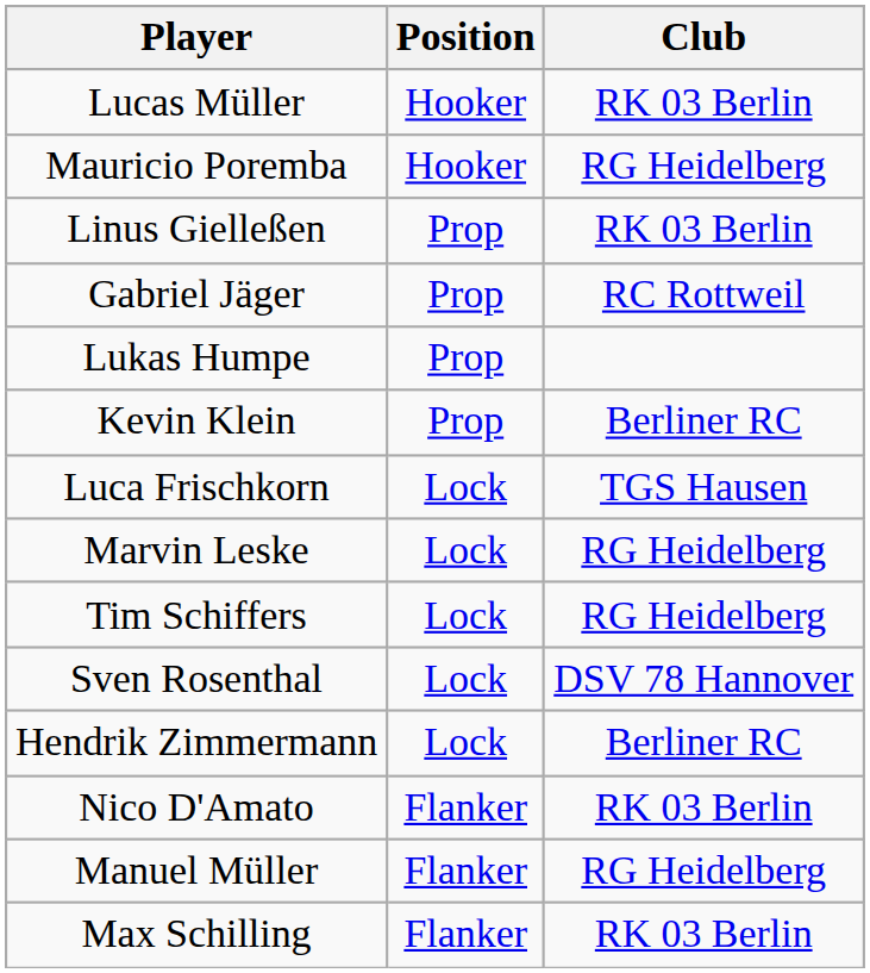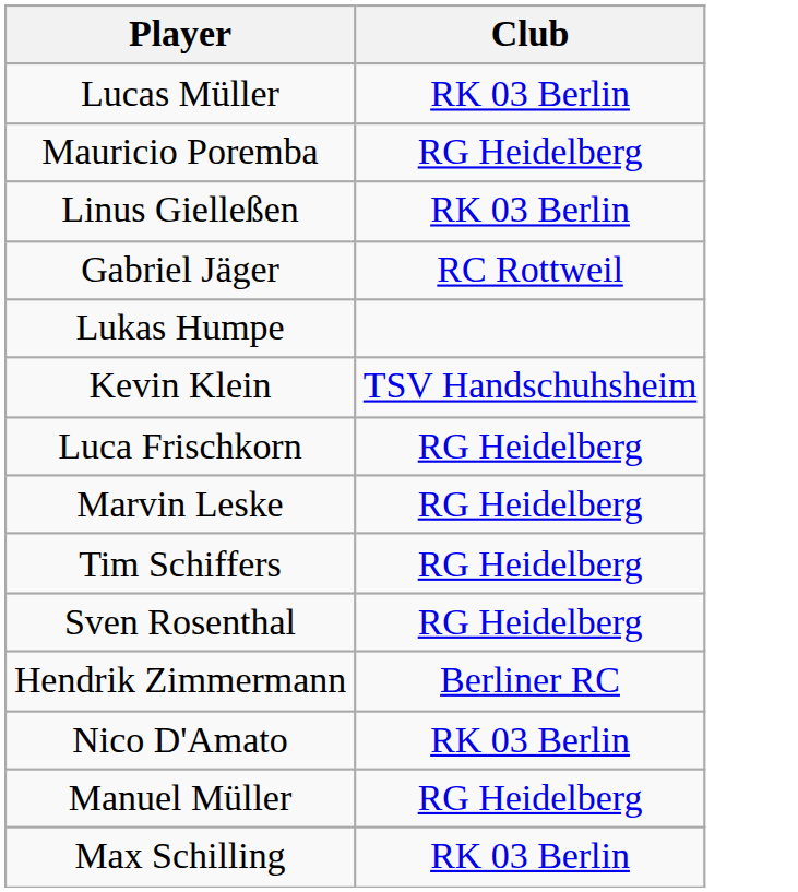 <table class="wikitable" style="text-align:center">
 <tr>
 <th>Player</th>
-<th>Position</th>
 <th>Club</th>
 </tr>
 <tr>
 <td>Lucas Müller</td>
-<td><a href='#'>Hooker</a></td>
 <td> <a href='#'>RK 03 Berlin</a></td>
 </tr>
 <tr>
 <td>Mauricio Poremba</td>
-<td><a href='#'>Hooker</a></td>
 <td> <a href='#'>RG Heidelberg</a></td>
 </tr>
 <tr>
 <td>Linus Gielleßen</td>
-<td><a href='#'>Prop</a></td>
 <td> <a href='#'>RK 03 Berlin</a></td>
 </tr>
 <tr>
 <td>Gabriel Jäger</td>
-<td><a href='#'>Prop</a></td>
 <td> <a href='#'>RC Rottweil</a></td>
 </tr>
 <tr>
 <td>Lukas Humpe</td>
-<td><a href='#'>Prop</a></td>
 <td></td>
 </tr>
 <tr>
 <td>Kevin Klein</td>
-<td><a href='#'>Prop</a></td>
-<td> <a href='#'>Berliner RC</a></td>
+<td> <a href='#'>TSV Handschuhsheim</a></td>
 </tr>
 <tr>
 <td>Luca Frischkorn</td>
-<td><a href='#'>Lock</a></td>
-<td> <a href='#'>TGS Hausen</a></td>
+<td> <a href='#'>RG Heidelberg</a></td>
 </tr>
 <tr>
 <td>Marvin Leske</td>
-<td><a href='#'>Lock</a></td>
 <td> <a href='#'>RG Heidelberg</a></td>
 </tr>
 <tr>
 <td>Tim Schiffers</td>
-<td><a href='#'>Lock</a></td>
 <td> <a href='#'>RG Heidelberg</a></td>
 </tr>
 <tr>
 <td>Sven Rosenthal</td>
-<td><a href='#'>Lock</a></td>
-<td> <a href='#'>DSV 78 Hannover</a></td>
+<td> <a href='#'>RG Heidelberg</a></td>
 </tr>
 <tr>
 <td>Hendrik Zimmermann</td>
-<td><a href='#'>Lock</a></td>
 <td> <a href='#'>Berliner RC</a></td>
 </tr>
 <tr>
 <td>Nico D'Amato</td>
-<td><a href='#'>Flanker</a></td>
 <td> <a href='#'>RK 03 Berlin</a></td>
 </tr>
 <tr>
 <td>Manuel Müller</td>
-<td><a href='#'>Flanker</a></td>
 <td> <a href='#'>RG Heidelberg</a></td>
 </tr>
 <tr>
 <td>Max Schilling</td>
-<td><a href='#'>Flanker</a></td>
 <td> <a href='#'>RK 03 Berlin</a></td>
 </tr>
 </table>
